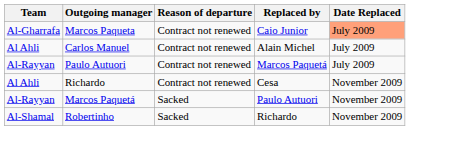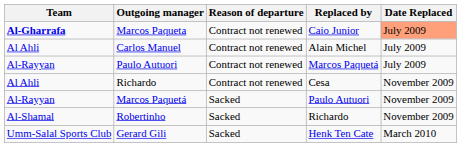 <table class="wikitable">
 <tr>
 <th>Team</th>
 <th>Outgoing manager</th>
 <th>Reason of departure</th>
 <th>Replaced by</th>
 <th>Date Replaced</th>
 </tr>
 <tr>
-<td><a href='#'>Al-Gharrafa</a></td>
+<td><strong><a href='#'>Al-Gharrafa</a></strong></td>
 <td> <a href='#'>Marcos Paqueta</a></td>
 <td>Contract not renewed </td>
 <td> <a href='#'>Caio Junior</a></td>
 <td style="background: lightsalmon;">July 2009</td>
 </tr>
 <tr>
 <td><a href='#'>Al Ahli</a></td>
 <td> <a href='#'>Carlos Manuel</a></td>
 <td>Contract not renewed </td>
 <td> Alain Michel</td>
 <td>July 2009</td>
 </tr>
 <tr>
 <td><a href='#'>Al-Rayyan</a></td>
 <td> <a href='#'>Paulo Autuori</a></td>
 <td>Contract not renewed </td>
 <td> <a href='#'>Marcos Paquetá</a></td>
 <td>July 2009</td>
 </tr>
 <tr>
 <td><a href='#'>Al Ahli</a></td>
 <td> Richardo</td>
 <td>Contract not renewed </td>
 <td> Cesa</td>
 <td>November 2009</td>
 </tr>
 <tr>
 <td><a href='#'>Al-Rayyan</a></td>
 <td> <a href='#'>Marcos Paquetá</a></td>
 <td>Sacked </td>
 <td> <a href='#'>Paulo Autuori</a></td>
 <td>November 2009</td>
 </tr>
 <tr>
 <td><a href='#'>Al-Shamal</a></td>
 <td> <a href='#'>Robertinho</a></td>
 <td>Sacked </td>
 <td> Richardo</td>
 <td>November 2009</td>
 </tr>
+<tr>
+<td><a href='#'>Umm-Salal Sports Club</a></td>
+<td> <a href='#'>Gerard Gili</a></td>
+<td>Sacked </td>
+<td> <a href='#'>Henk Ten Cate</a></td>
+<td>March 2010</td>
+</tr>
 </table>
